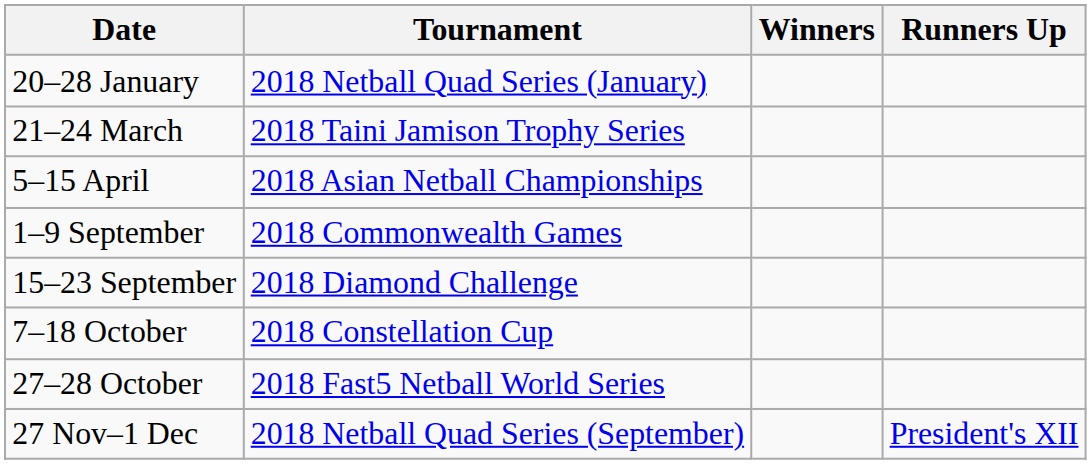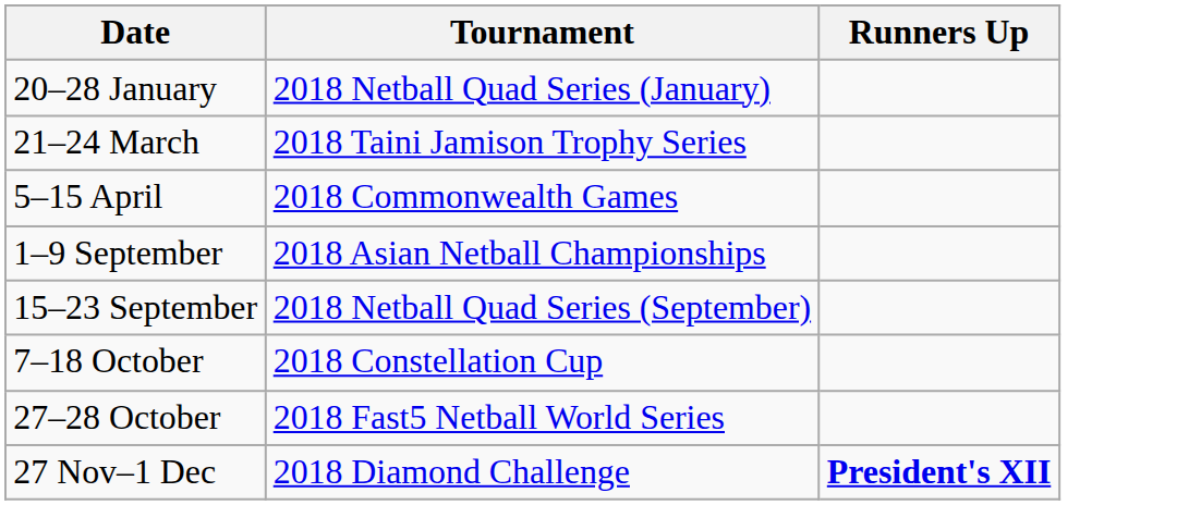 <table class="wikitable collapsible">
 <tr>
 <th>Date</th>
 <th>Tournament</th>
-<th>Winners</th>
 <th>Runners Up</th>
 </tr>
 <tr>
 <td>20–28 January</td>
 <td><a href='#'>2018 Netball Quad Series (January)</a></td>
 <td></td>
-<td></td>
 </tr>
 <tr>
 <td>21–24 March</td>
 <td><a href='#'>2018 Taini Jamison Trophy Series</a></td>
 <td></td>
-<td></td>
 </tr>
 <tr>
 <td>5–15 April</td>
-<td><a href='#'>2018 Asian Netball Championships</a></td>
-<td></td>
+<td><a href='#'>2018 Commonwealth Games</a></td>
 <td></td>
 </tr>
 <tr>
 <td>1–9 September</td>
-<td><a href='#'>2018 Commonwealth Games</a></td>
-<td></td>
+<td><a href='#'>2018 Asian Netball Championships</a></td>
 <td></td>
 </tr>
 <tr>
 <td>15–23 September</td>
-<td><a href='#'>2018 Diamond Challenge</a></td>
-<td></td>
+<td><a href='#'>2018 Netball Quad Series (September)</a></td>
 <td></td>
 </tr>
 <tr>
 <td>7–18 October</td>
 <td><a href='#'>2018 Constellation Cup</a></td>
 <td></td>
-<td></td>
 </tr>
 <tr>
 <td>27–28 October</td>
 <td><a href='#'>2018 Fast5 Netball World Series</a></td>
 <td></td>
-<td></td>
 </tr>
 <tr>
 <td>27 Nov–1 Dec</td>
-<td><a href='#'>2018 Netball Quad Series (September)</a></td>
-<td></td>
-<td> <a href='#'>President's XII</a></td>
+<td><a href='#'>2018 Diamond Challenge</a></td>
+<td><strong> <a href='#'>President's XII</a></strong></td>
 </tr>
 </table>
